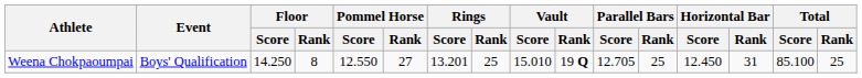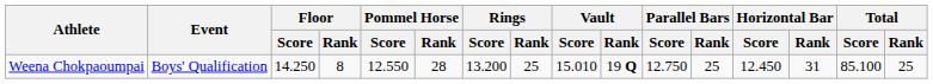 <table class="wikitable" border="1" style="font-size:90%">
 <tr>
 <th rowspan=2>Athlete</th>
 <th rowspan=2>Event</th>
 <th colspan=2>Floor</th>
 <th colspan=2>Pommel Horse</th>
 <th colspan=2>Rings</th>
 <th colspan=2>Vault</th>
 <th colspan=2>Parallel Bars</th>
 <th colspan=2>Horizontal Bar</th>
 <th colspan=2>Total</th>
 </tr>
 <tr>
 <th>Score</th>
 <th>Rank</th>
 <th>Score</th>
 <th>Rank</th>
 <th>Score</th>
 <th>Rank</th>
 <th>Score</th>
 <th>Rank</th>
 <th>Score</th>
 <th>Rank</th>
 <th>Score</th>
 <th>Rank</th>
 <th>Score</th>
 <th>Rank</th>
 </tr>
 <tr>
 <td rowspan=1><a href='#'>Weena Chokpaoumpai</a></td>
 <td><a href='#'>Boys' Qualification</a></td>
 <td align=center>14.250</td>
 <td align=center>8</td>
 <td align=center>12.550</td>
-<td align=center>27</td>
-<td align=center>13.201</td>
+<td align=center>28</td>
+<td align=center>13.200</td>
 <td align=center>25</td>
 <td align=center>15.010</td>
 <td align=center>19 <strong>Q</strong></td>
-<td align=center>12.705</td>
+<td align=center>12.750</td>
 <td align=center>25</td>
 <td align=center>12.450</td>
 <td align=center>31</td>
 <td align=center>85.100</td>
 <td align=center>25</td>
 </tr>
 </table>
